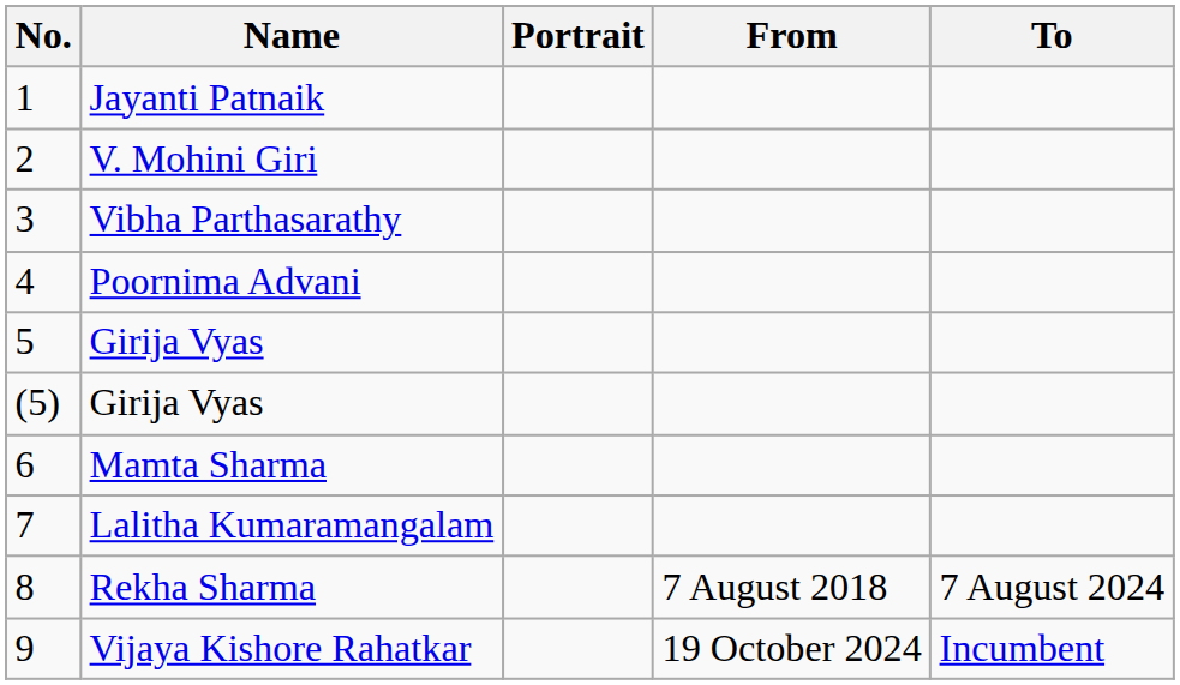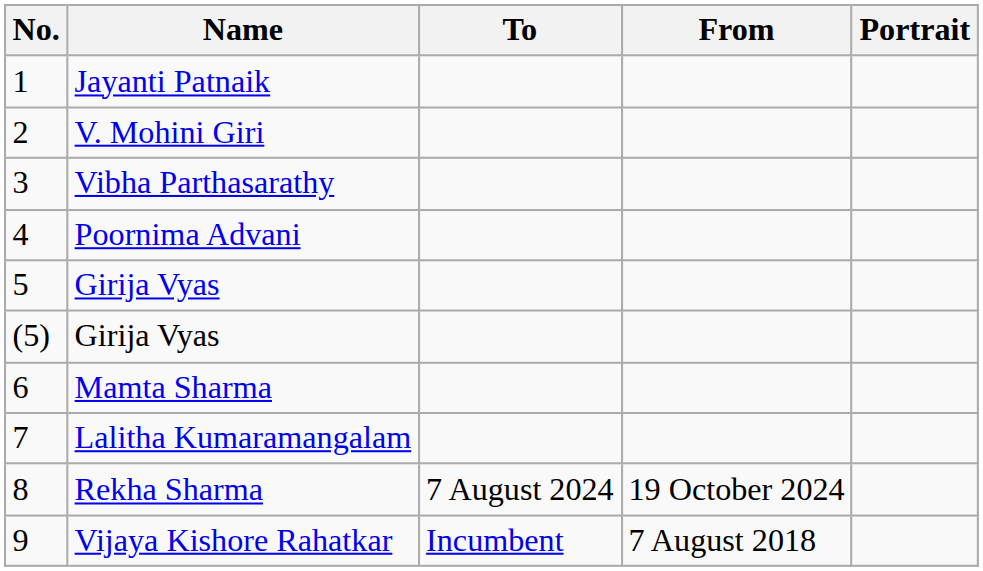 <table class="wikitable sortable">
 <tr>
 <th>No.</th>
 <th>Name</th>
+<th>To</th>
+<th>From</th>
 <th>Portrait</th>
-<th>From</th>
-<th>To</th>
 </tr>
 <tr>
 <td>1</td>
 <td><a href='#'>Jayanti Patnaik</a></td>
 <td></td>
 <td></td>
 <td></td>
 </tr>
 <tr>
 <td>2</td>
 <td><a href='#'>V. Mohini Giri</a></td>
 <td></td>
 <td></td>
 <td></td>
 </tr>
 <tr>
 <td>3</td>
 <td><a href='#'>Vibha Parthasarathy</a></td>
 <td></td>
 <td><br></td>
 <td></td>
 </tr>
 <tr>
 <td>4</td>
 <td><a href='#'>Poornima Advani</a></td>
 <td></td>
 <td></td>
 <td></td>
 </tr>
 <tr>
 <td>5</td>
 <td><a href='#'>Girija Vyas</a></td>
 <td></td>
 <td></td>
 <td></td>
 </tr>
 <tr>
 <td>(5)</td>
 <td>Girija Vyas</td>
 <td></td>
 <td><br></td>
 <td></td>
 </tr>
 <tr>
 <td>6</td>
 <td><a href='#'>Mamta Sharma</a></td>
 <td></td>
 <td><br></td>
 <td></td>
 </tr>
 <tr>
 <td>7</td>
 <td><a href='#'>Lalitha Kumaramangalam</a></td>
 <td></td>
 <td></td>
 <td></td>
 </tr>
 <tr>
 <td>8</td>
 <td><a href='#'>Rekha Sharma</a></td>
+<td>7 August 2024</td>
+<td>19 October 2024</td>
 <td></td>
-<td>7 August 2018</td>
-<td>7 August 2024</td>
 </tr>
 <tr>
 <td>9</td>
 <td><a href='#'>Vijaya Kishore Rahatkar</a></td>
+<td><a href='#'>Incumbent</a></td>
+<td>7 August 2018</td>
 <td></td>
-<td>19 October 2024</td>
-<td><a href='#'>Incumbent</a></td>
 </tr>
 </table>
